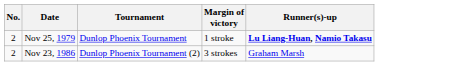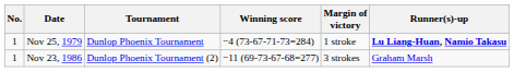 <table class="wikitable" style="font-size:95%;">
 <tr>
 <th>No.</th>
 <th>Date</th>
 <th>Tournament</th>
+<th>Winning score</th>
 <th>Margin of<br>victory</th>
 <th>Runner(s)-up</th>
 </tr>
 <tr>
-<td align=center>2</td>
+<td align=center>1</td>
 <td align=right>Nov 25, <a href='#'>1979</a></td>
 <td><a href='#'>Dunlop Phoenix Tournament</a></td>
+<td>−4 (73-67-71-73=284)</td>
 <td>1 stroke</td>
 <td><strong> <a href='#'>Lu Liang-Huan</a>,  <a href='#'>Namio Takasu</a></strong></td>
 </tr>
 <tr>
-<td align=center>2</td>
+<td align=center>1</td>
 <td align=right>Nov 23, <a href='#'>1986</a></td>
 <td><a href='#'>Dunlop Phoenix Tournament</a> (2)</td>
+<td>−11 (69-73-67-68=277)</td>
 <td>3 strokes</td>
 <td> <a href='#'>Graham Marsh</a></td>
 </tr>
 </table>
